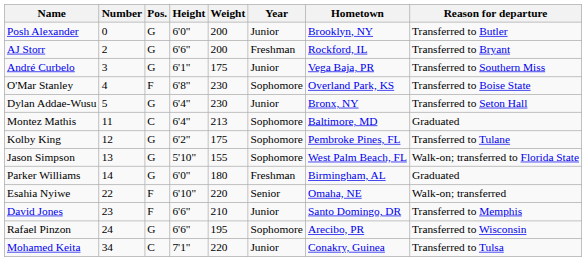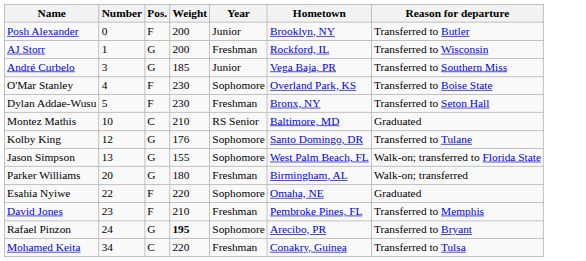 <table class="wikitable sortable" border="1">
 <tr>
 <th>Name</th>
 <th>Number</th>
 <th>Pos.</th>
-<th>Height</th>
 <th>Weight</th>
 <th>Year</th>
 <th>Hometown</th>
 <th class="unsortable">Reason for departure</th>
 </tr>
 <tr>
 <td><a href='#'>Posh Alexander</a></td>
 <td>0</td>
-<td>G</td>
-<td>6'0"</td>
+<td>F</td>
 <td>200</td>
 <td>Junior</td>
 <td><a href='#'>Brooklyn, NY</a></td>
 <td>Transferred to <a href='#'>Butler</a></td>
 </tr>
 <tr>
 <td><a href='#'>AJ Storr</a></td>
-<td>2</td>
+<td>1</td>
 <td>G</td>
-<td>6'6"</td>
 <td>200</td>
 <td>Freshman</td>
 <td><a href='#'>Rockford, IL</a></td>
-<td>Transferred to <a href='#'>Bryant</a></td>
+<td>Transferred to <a href='#'>Wisconsin</a></td>
 </tr>
 <tr>
 <td><a href='#'>André Curbelo</a></td>
 <td>3</td>
 <td>G</td>
-<td>6'1"</td>
-<td>175</td>
+<td>185</td>
 <td>Junior</td>
 <td><a href='#'>Vega Baja, PR</a></td>
 <td>Transferred to <a href='#'>Southern Miss</a></td>
 </tr>
 <tr>
 <td>O'Mar Stanley</td>
 <td>4</td>
 <td>F</td>
-<td>6'8"</td>
 <td>230</td>
 <td>Sophomore</td>
 <td><a href='#'>Overland Park, KS</a></td>
 <td>Transferred to <a href='#'>Boise State</a></td>
 </tr>
 <tr>
 <td>Dylan Addae-Wusu</td>
 <td>5</td>
-<td>G</td>
-<td>6'4"</td>
+<td>F</td>
 <td>230</td>
-<td>Junior</td>
+<td>Freshman</td>
 <td><a href='#'>Bronx, NY</a></td>
 <td>Transferred to <a href='#'>Seton Hall</a></td>
 </tr>
 <tr>
 <td>Montez Mathis</td>
-<td>11</td>
+<td>10</td>
 <td>C</td>
-<td>6'4"</td>
-<td>213</td>
-<td>Sophomore</td>
+<td>210</td>
+<td>RS Senior</td>
 <td><a href='#'>Baltimore, MD</a></td>
 <td>Graduated</td>
 </tr>
 <tr>
 <td>Kolby King</td>
 <td>12</td>
 <td>G</td>
-<td>6'2"</td>
-<td>175</td>
+<td>176</td>
 <td>Sophomore</td>
-<td><a href='#'>Pembroke Pines, FL</a></td>
+<td><a href='#'>Santo Domingo, DR</a></td>
 <td>Transferred to <a href='#'>Tulane</a></td>
 </tr>
 <tr>
 <td>Jason Simpson</td>
 <td>13</td>
 <td>G</td>
-<td>5'10"</td>
 <td>155</td>
 <td>Sophomore</td>
 <td><a href='#'>West Palm Beach, FL</a></td>
 <td>Walk-on; transferred to <a href='#'>Florida State</a></td>
 </tr>
 <tr>
 <td>Parker Williams</td>
-<td>14</td>
+<td>20</td>
 <td>G</td>
-<td>6'0"</td>
 <td>180</td>
 <td>Freshman</td>
 <td><a href='#'>Birmingham, AL</a></td>
-<td>Graduated</td>
+<td>Walk-on; transferred</td>
 </tr>
 <tr>
 <td>Esahia Nyiwe</td>
 <td>22</td>
 <td>F</td>
-<td>6'10"</td>
 <td>220</td>
-<td>Senior</td>
+<td>Sophomore</td>
 <td><a href='#'>Omaha, NE</a></td>
-<td>Walk-on; transferred</td>
+<td>Graduated</td>
 </tr>
 <tr>
 <td><a href='#'>David Jones</a></td>
 <td>23</td>
 <td>F</td>
-<td>6'6"</td>
 <td>210</td>
-<td>Junior</td>
-<td><a href='#'>Santo Domingo, DR</a></td>
+<td>Freshman</td>
+<td><a href='#'>Pembroke Pines, FL</a></td>
 <td>Transferred to <a href='#'>Memphis</a></td>
 </tr>
 <tr>
 <td>Rafael Pinzon</td>
 <td>24</td>
 <td>G</td>
-<td>6'6"</td>
-<td>195</td>
+<td><strong>195</strong></td>
 <td>Sophomore</td>
 <td><a href='#'>Arecibo, PR</a></td>
-<td>Transferred to <a href='#'>Wisconsin</a></td>
+<td>Transferred to <a href='#'>Bryant</a></td>
 </tr>
 <tr>
 <td><a href='#'>Mohamed Keita</a></td>
 <td>34</td>
 <td>C</td>
-<td>7'1"</td>
 <td>220</td>
-<td>Junior</td>
+<td>Freshman</td>
 <td><a href='#'>Conakry, Guinea</a></td>
 <td>Transferred to <a href='#'>Tulsa</a></td>
 </tr>
 </table>
